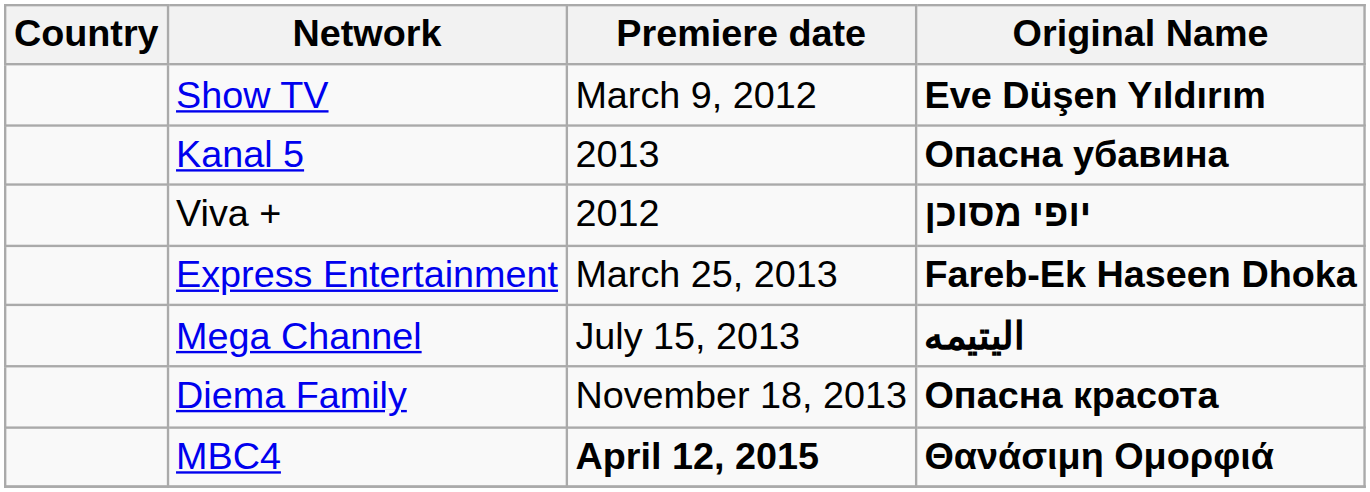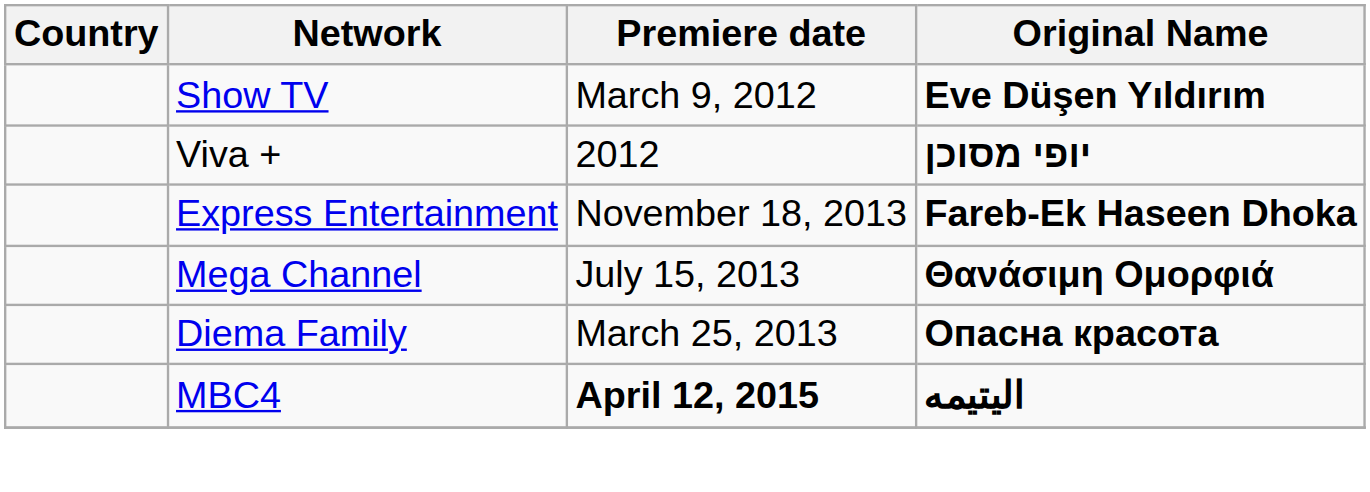 <table class="wikitable">
 <tr>
 <th>Country</th>
 <th>Network</th>
 <th>Premiere date</th>
 <th>Original Name</th>
 </tr>
 <tr>
 <td></td>
 <td><a href='#'>Show TV</a></td>
 <td>March 9, 2012</td>
 <td><strong>Eve Düşen Yıldırım</strong></td>
 </tr>
 <tr>
 <td></td>
-<td><a href='#'>Kanal 5</a></td>
-<td>2013</td>
-<td><strong>Опасна убавина</strong></td>
-</tr>
-<tr>
-<td></td>
 <td>Viva +</td>
 <td>2012</td>
 <td><strong>יופי מסוכן</strong></td>
 </tr>
 <tr>
 <td></td>
 <td><a href='#'>Express Entertainment</a></td>
-<td>March 25, 2013</td>
+<td>November 18, 2013</td>
 <td><strong>Fareb-Ek Haseen Dhoka</strong></td>
 </tr>
 <tr>
 <td></td>
 <td><a href='#'>Mega Channel</a></td>
 <td>July 15, 2013</td>
-<td><strong>اليتيمه</strong></td>
+<td><strong>Θανάσιμη Ομορφιά</strong></td>
 </tr>
 <tr>
 <td></td>
 <td><a href='#'>Diema Family</a></td>
-<td>November 18, 2013</td>
+<td>March 25, 2013</td>
 <td><strong>Опасна красота</strong></td>
 </tr>
 <tr>
 <td></td>
 <td><a href='#'>MBC4</a></td>
 <td><strong>April 12, 2015</strong></td>
-<td><strong>Θανάσιμη Ομορφιά</strong></td>
+<td><strong>اليتيمه</strong></td>
 </tr>
 <tr>
 </tr>
 </table>
